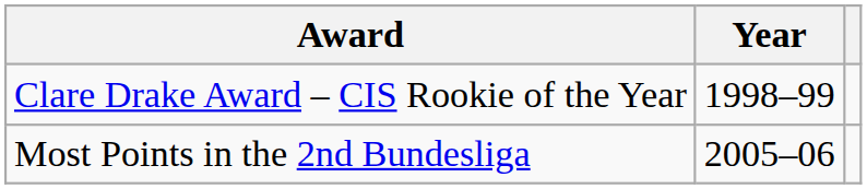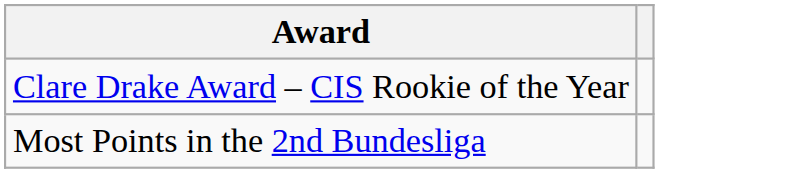 <table class="wikitable">
 <tr>
 <th>Award</th>
-<th>Year</th>
 <th></th>
 </tr>
 <tr>
 <td><a href='#'>Clare Drake Award</a> – <a href='#'>CIS</a> Rookie of the Year</td>
-<td>1998–99</td>
 <td></td>
 </tr>
 <tr>
 <td>Most Points in the <a href='#'>2nd Bundesliga</a></td>
-<td>2005–06</td>
 <td></td>
 </tr>
 </table>
